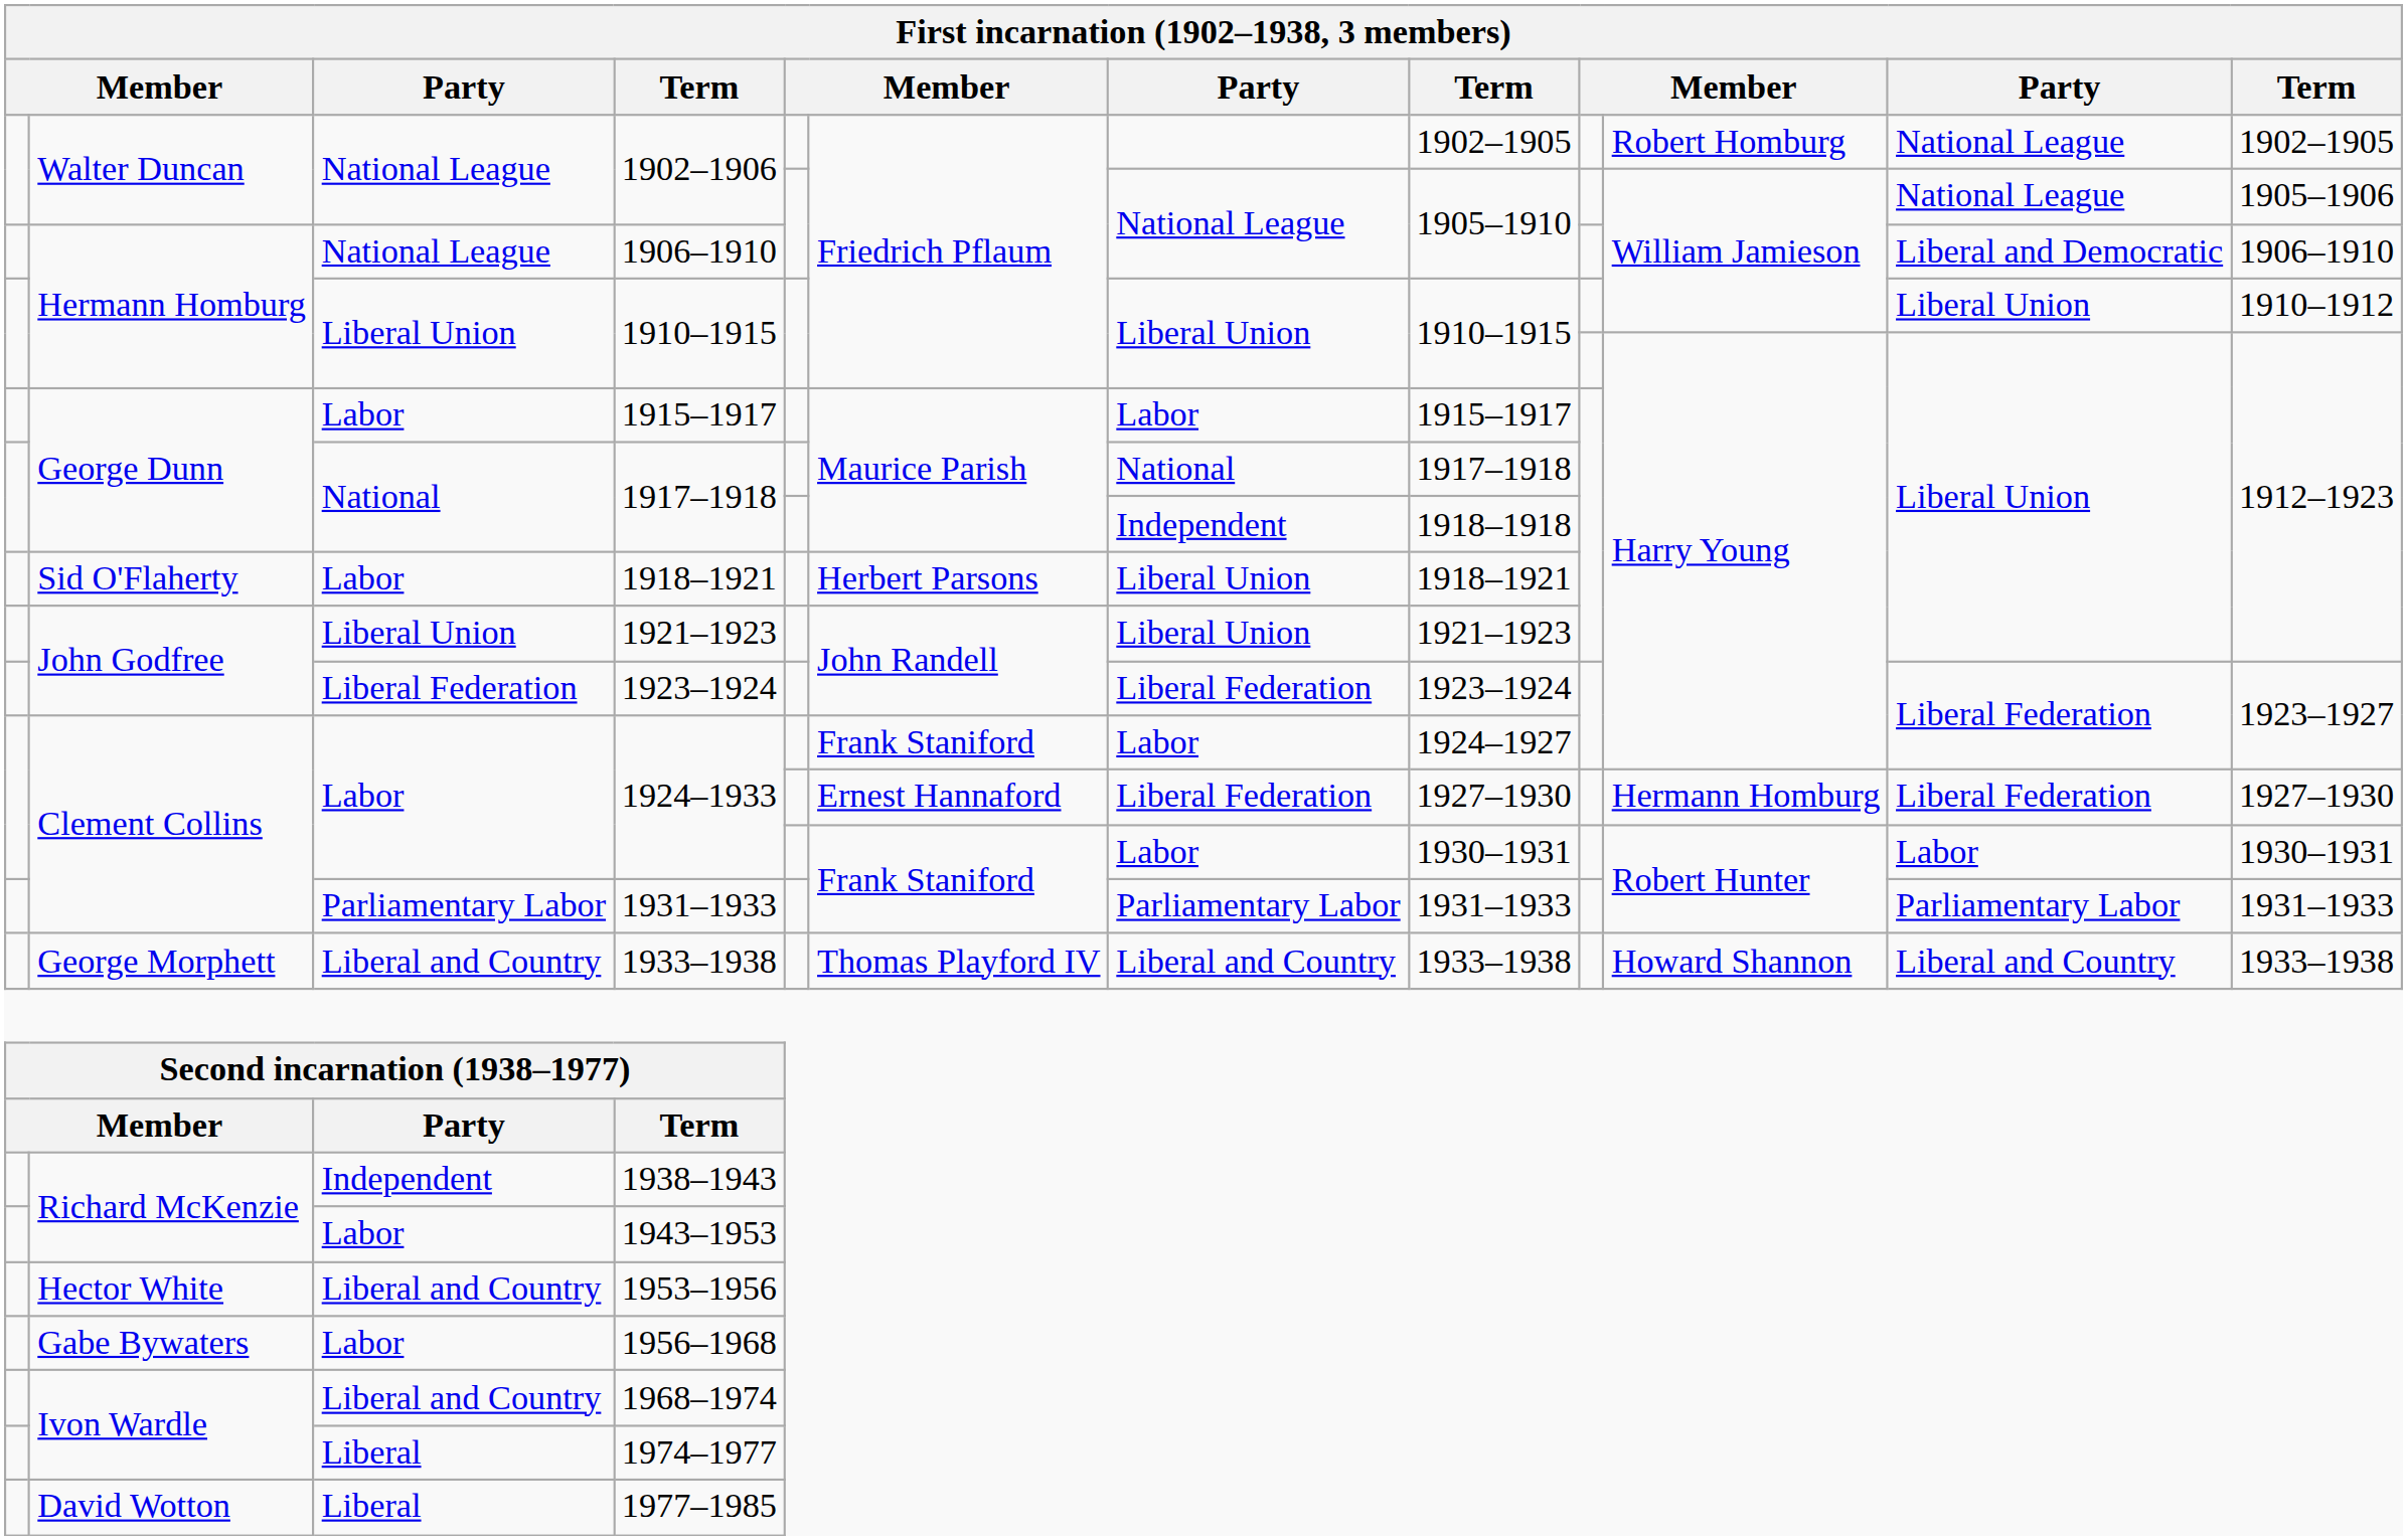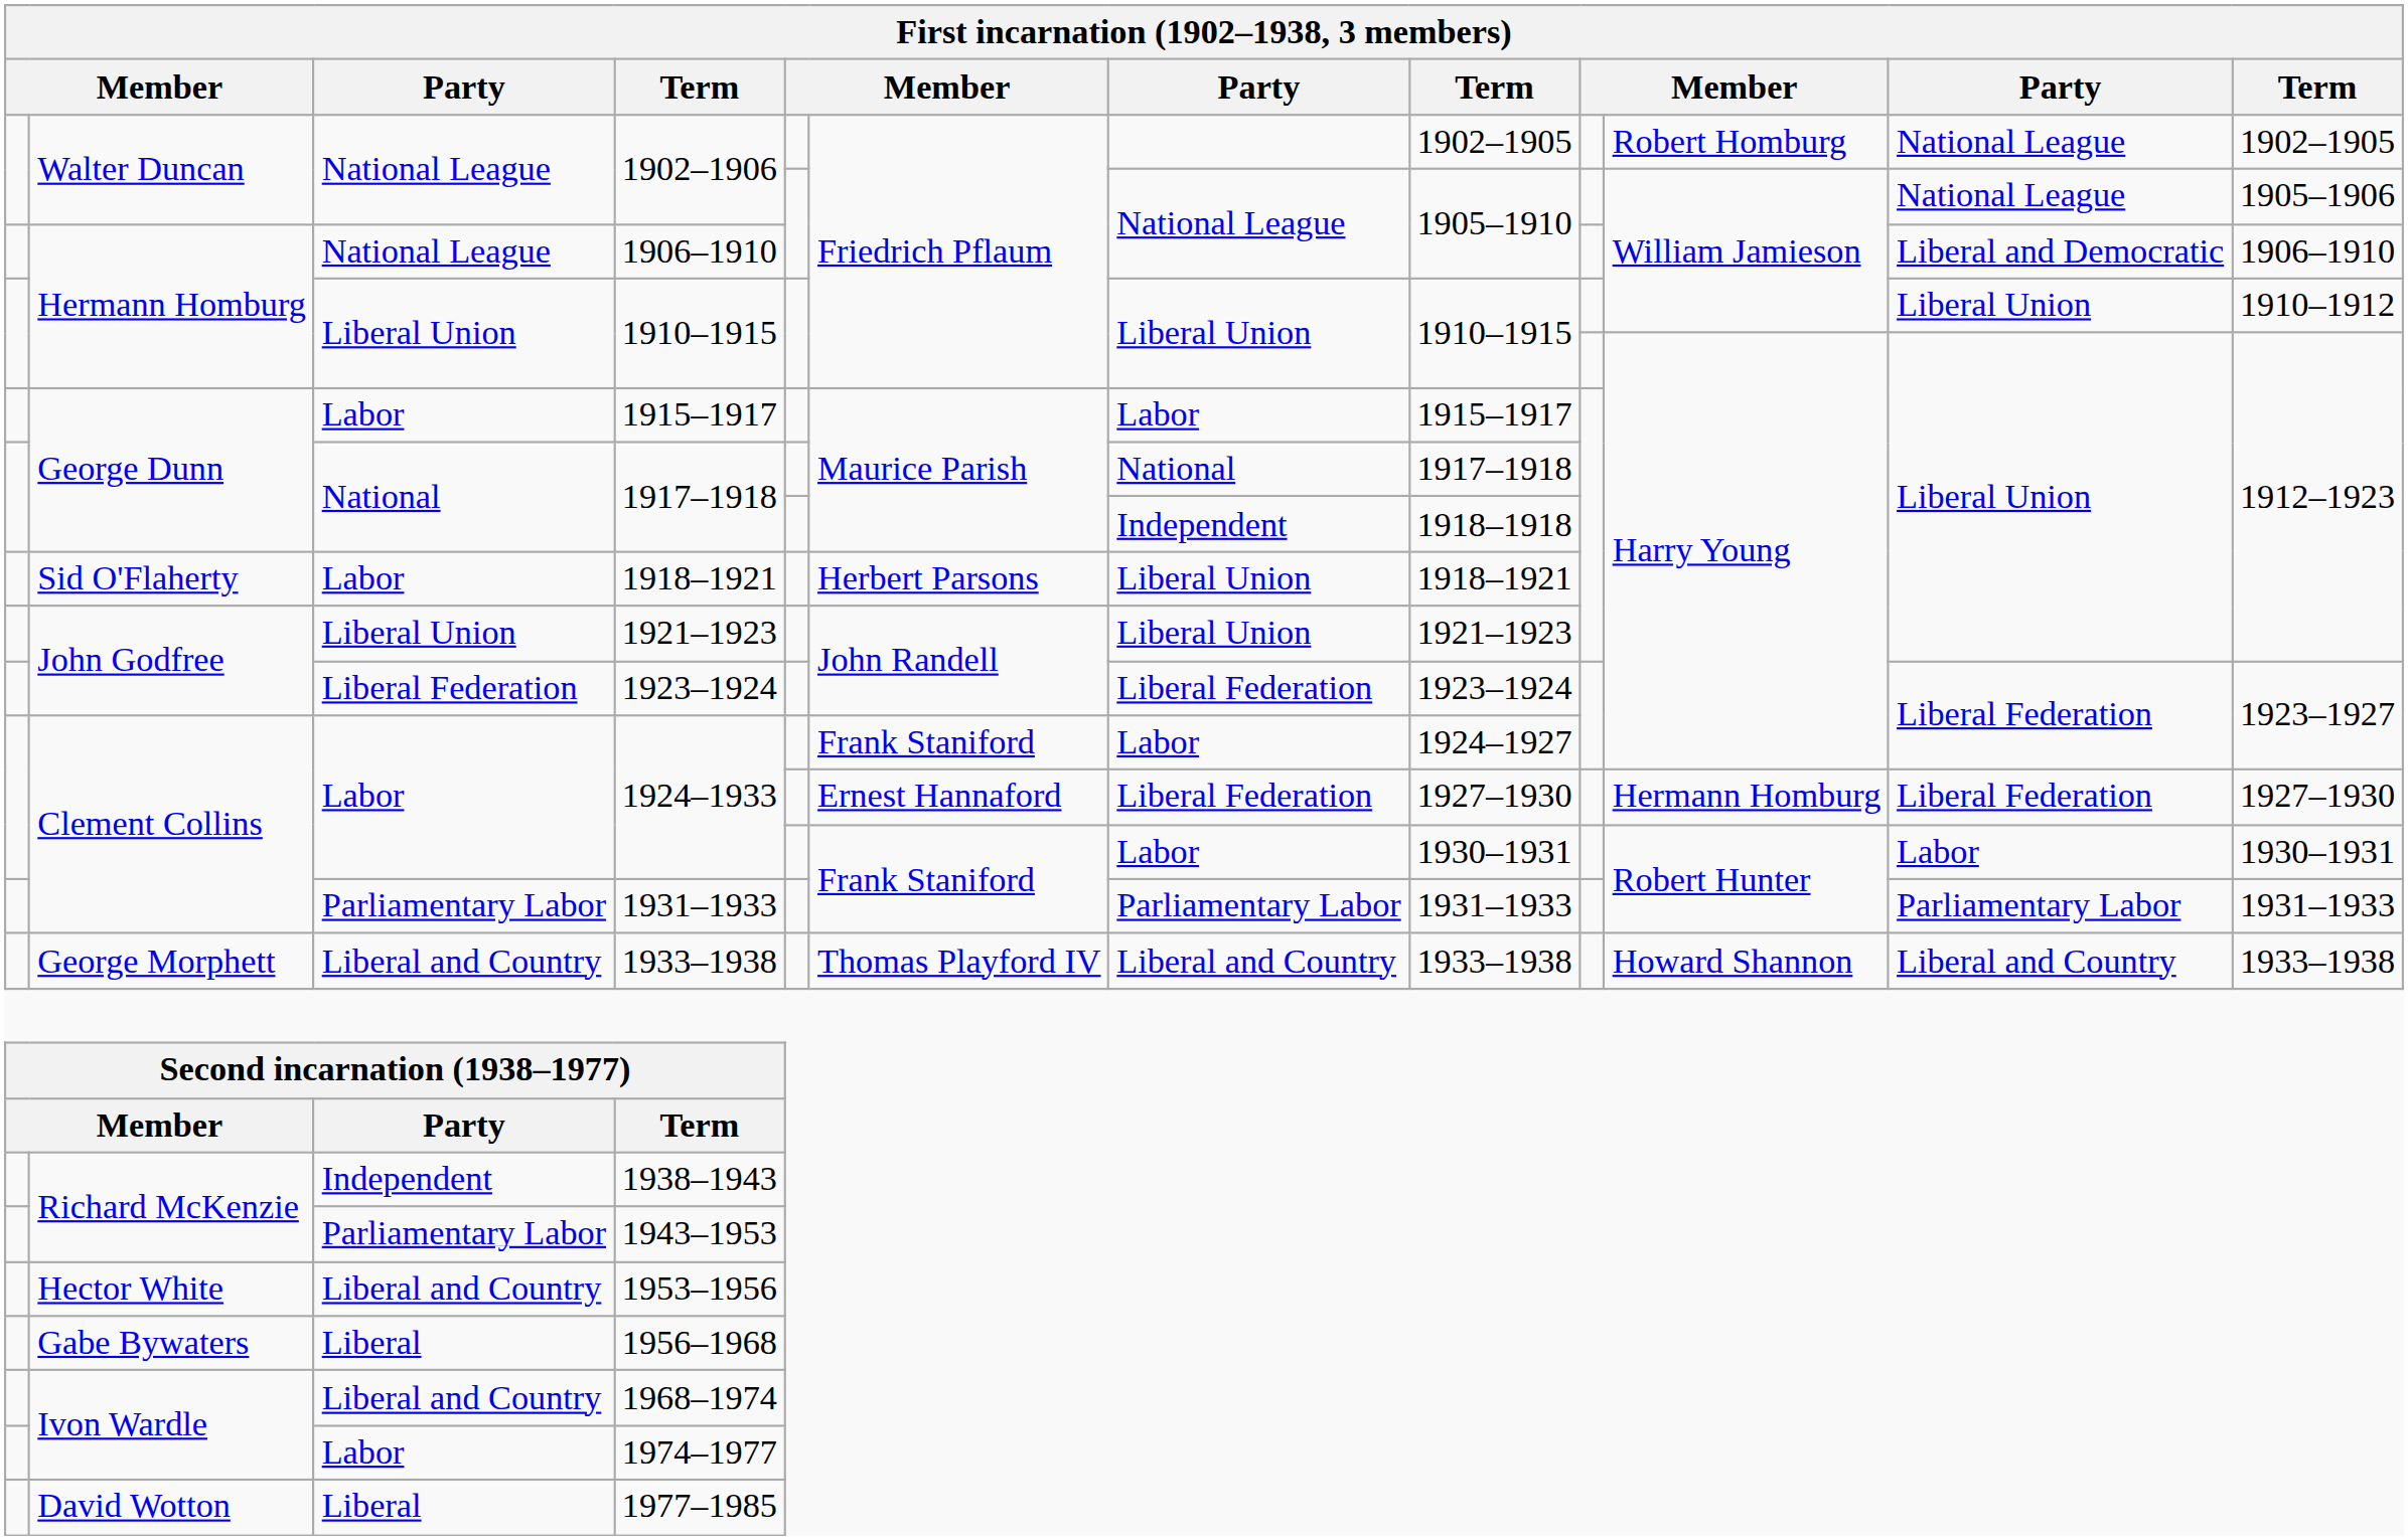 <table class="wikitable" style='border-style: none none none none;'>
 <tr>
 <th colspan="12">First incarnation (1902–1938, 3 members)</th>
 </tr>
 <tr>
 <th colspan="2">Member</th>
 <th>Party</th>
 <th>Term</th>
 <th colspan=2>Member</th>
 <th>Party</th>
 <th>Term</th>
 <th colspan=2>Member</th>
 <th>Party</th>
 <th>Term</th>
 </tr>
 <tr>
 <td rowspan=2 > </td>
 <td rowspan=2><a href='#'>Walter Duncan</a></td>
 <td rowspan=2><a href='#'>National League</a></td>
 <td rowspan=2>1902–1906</td>
 <td> </td>
 <td rowspan="5"><a href='#'>Friedrich Pflaum</a></td>
 <td></td>
 <td>1902–1905</td>
 <td> </td>
 <td><a href='#'>Robert Homburg</a></td>
 <td><a href='#'>National League</a></td>
 <td>1902–1905</td>
 </tr>
 <tr>
 <td rowspan=2 > </td>
 <td rowspan=2><a href='#'>National League</a></td>
 <td rowspan=2>1905–1910</td>
 <td> </td>
 <td rowspan=3><a href='#'>William Jamieson</a></td>
 <td><a href='#'>National League</a></td>
 <td>1905–1906</td>
 </tr>
 <tr>
 <td> </td>
 <td rowspan="3"><a href='#'>Hermann Homburg</a></td>
 <td><a href='#'>National League</a></td>
 <td>1906–1910</td>
 <td> </td>
 <td><a href='#'>Liberal and Democratic</a></td>
 <td>1906–1910</td>
 </tr>
 <tr>
 <td rowspan=2 > </td>
 <td rowspan=2><a href='#'>Liberal Union</a></td>
 <td rowspan=2>1910–1915</td>
 <td rowspan=2 > </td>
 <td rowspan=2><a href='#'>Liberal Union</a></td>
 <td rowspan=2>1910–1915</td>
 <td> </td>
 <td><a href='#'>Liberal Union</a></td>
 <td>1910–1912</td>
 </tr>
 <tr>
 <td> </td>
 <td rowspan=8><a href='#'>Harry Young</a></td>
 <td rowspan=6><a href='#'>Liberal Union</a></td>
 <td rowspan=6>1912–1923</td>
 </tr>
 <tr>
 <td> </td>
 <td rowspan="3"><a href='#'>George Dunn</a></td>
 <td><a href='#'>Labor</a></td>
 <td>1915–1917</td>
 <td> </td>
 <td rowspan="3"><a href='#'>Maurice Parish</a></td>
 <td><a href='#'>Labor</a></td>
 <td>1915–1917</td>
 <td rowspan=5 > </td>
 </tr>
 <tr>
 <td rowspan=2 > </td>
 <td rowspan=2><a href='#'>National</a></td>
 <td rowspan=2>1917–1918</td>
 <td> </td>
 <td><a href='#'>National</a></td>
 <td>1917–1918</td>
 </tr>
 <tr>
 <td> </td>
 <td><a href='#'>Independent</a></td>
 <td>1918–1918</td>
 </tr>
 <tr>
 <td> </td>
 <td><a href='#'>Sid O'Flaherty</a></td>
 <td><a href='#'>Labor</a></td>
 <td>1918–1921</td>
 <td> </td>
 <td><a href='#'>Herbert Parsons</a></td>
 <td><a href='#'>Liberal Union</a></td>
 <td>1918–1921</td>
 </tr>
 <tr>
 <td> </td>
 <td rowspan="2"><a href='#'>John Godfree</a></td>
 <td><a href='#'>Liberal Union</a></td>
 <td>1921–1923</td>
 <td> </td>
 <td rowspan="2"><a href='#'>John Randell</a></td>
 <td><a href='#'>Liberal Union</a></td>
 <td>1921–1923</td>
 </tr>
 <tr>
 <td> </td>
 <td><a href='#'>Liberal Federation</a></td>
 <td>1923–1924</td>
 <td> </td>
 <td><a href='#'>Liberal Federation</a></td>
 <td>1923–1924</td>
 <td rowspan=2 > </td>
 <td rowspan=2><a href='#'>Liberal Federation</a></td>
 <td rowspan=2>1923–1927</td>
 </tr>
 <tr>
 <td rowspan=3 > </td>
 <td rowspan=4><a href='#'>Clement Collins</a></td>
 <td rowspan=3><a href='#'>Labor</a></td>
 <td rowspan=3>1924–1933</td>
 <td> </td>
 <td><a href='#'>Frank Staniford</a></td>
 <td><a href='#'>Labor</a></td>
 <td>1924–1927</td>
 </tr>
 <tr>
 <td> </td>
 <td><a href='#'>Ernest Hannaford</a></td>
 <td><a href='#'>Liberal Federation</a></td>
 <td>1927–1930</td>
 <td> </td>
 <td><a href='#'>Hermann Homburg</a></td>
 <td><a href='#'>Liberal Federation</a></td>
 <td>1927–1930</td>
 </tr>
 <tr>
 <td> </td>
 <td rowspan=2><a href='#'>Frank Staniford</a></td>
 <td><a href='#'>Labor</a></td>
 <td>1930–1931</td>
 <td> </td>
 <td rowspan="2"><a href='#'>Robert Hunter</a></td>
 <td><a href='#'>Labor</a></td>
 <td>1930–1931</td>
 </tr>
 <tr>
 <td> </td>
 <td><a href='#'>Parliamentary Labor</a></td>
 <td>1931–1933</td>
 <td> </td>
 <td><a href='#'>Parliamentary Labor</a></td>
 <td>1931–1933</td>
 <td> </td>
 <td><a href='#'>Parliamentary Labor</a></td>
 <td>1931–1933</td>
 </tr>
 <tr>
 <td> </td>
 <td><a href='#'>George Morphett</a></td>
 <td><a href='#'>Liberal and Country</a></td>
 <td>1933–1938</td>
 <td> </td>
 <td><a href='#'>Thomas Playford IV</a></td>
 <td><a href='#'>Liberal and Country</a></td>
 <td>1933–1938</td>
 <td> </td>
 <td><a href='#'>Howard Shannon</a></td>
 <td><a href='#'>Liberal and Country</a></td>
 <td>1933–1938</td>
 </tr>
 <tr>
 <td colspan="4" style='border-style: none none none none;'> </td>
 </tr>
 <tr>
 <th colspan="4">Second incarnation (1938–1977)</th>
 </tr>
 <tr>
 <th colspan="2">Member</th>
 <th>Party</th>
 <th>Term</th>
 </tr>
 <tr style="background: #f9f9f9">
 <td> </td>
 <td rowspan="2"><a href='#'>Richard McKenzie</a></td>
 <td><a href='#'>Independent</a></td>
 <td>1938–1943</td>
 </tr>
 <tr style="background: #f9f9f9">
 <td> </td>
-<td><a href='#'>Labor</a></td>
+<td><a href='#'>Parliamentary Labor</a></td>
 <td>1943–1953</td>
 </tr>
 <tr style="background: #f9f9f9">
 <td> </td>
 <td><a href='#'>Hector White</a></td>
 <td><a href='#'>Liberal and Country</a></td>
 <td>1953–1956</td>
 </tr>
 <tr style="background: #f9f9f9">
 <td> </td>
 <td><a href='#'>Gabe Bywaters</a></td>
-<td><a href='#'>Labor</a></td>
+<td><a href='#'>Liberal</a></td>
 <td>1956–1968</td>
 </tr>
 <tr>
 <td> </td>
 <td rowspan="2"><a href='#'>Ivon Wardle</a></td>
 <td><a href='#'>Liberal and Country</a></td>
 <td>1968–1974</td>
 </tr>
 <tr style="background: #f9f9f9">
 <td> </td>
-<td><a href='#'>Liberal</a></td>
+<td><a href='#'>Labor</a></td>
 <td>1974–1977</td>
 </tr>
 <tr style="background: #f9f9f9">
 <td> </td>
 <td><a href='#'>David Wotton</a></td>
 <td><a href='#'>Liberal</a></td>
 <td>1977–1985</td>
 </tr>
 </table>
